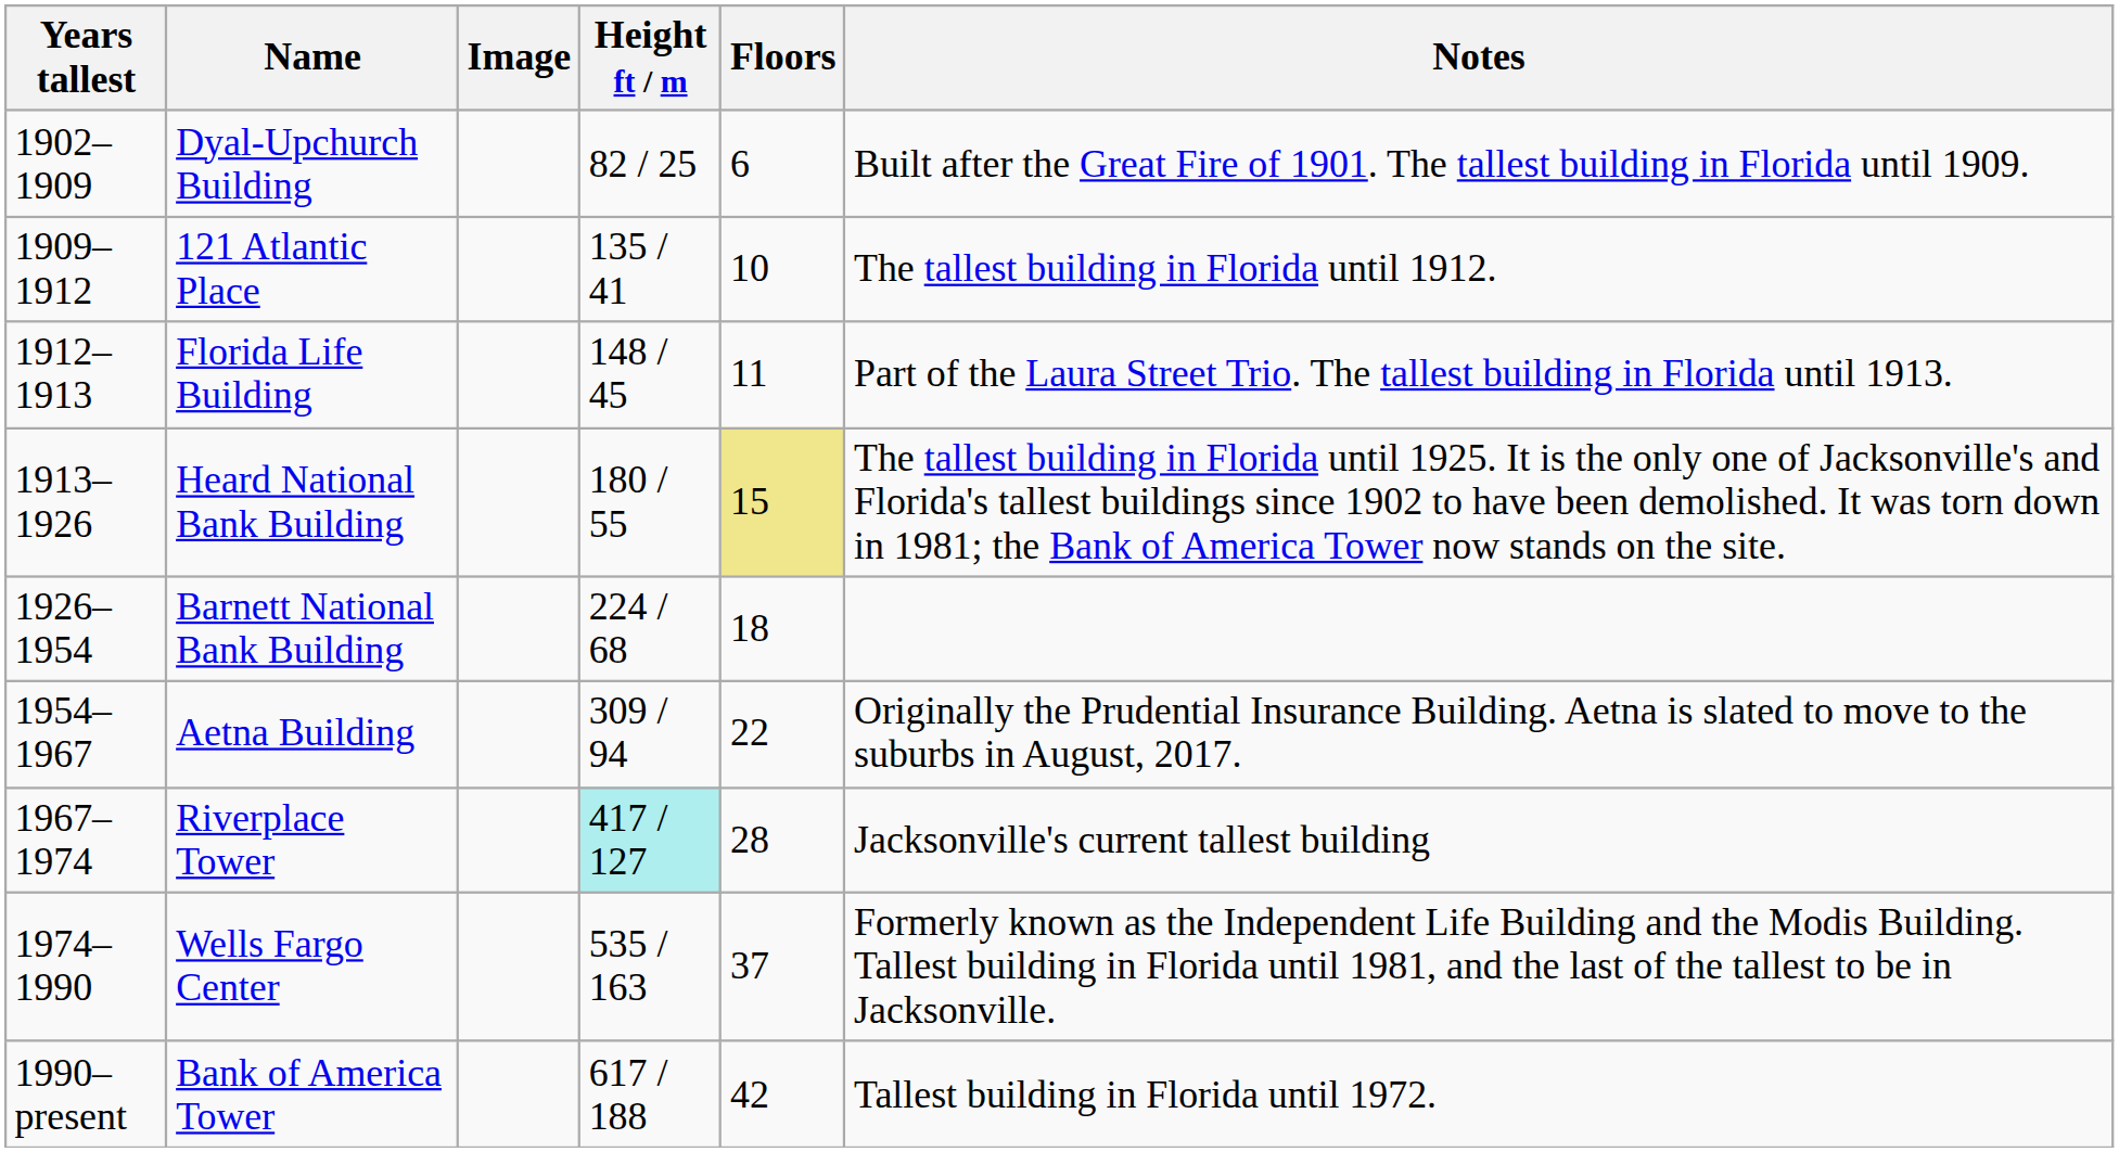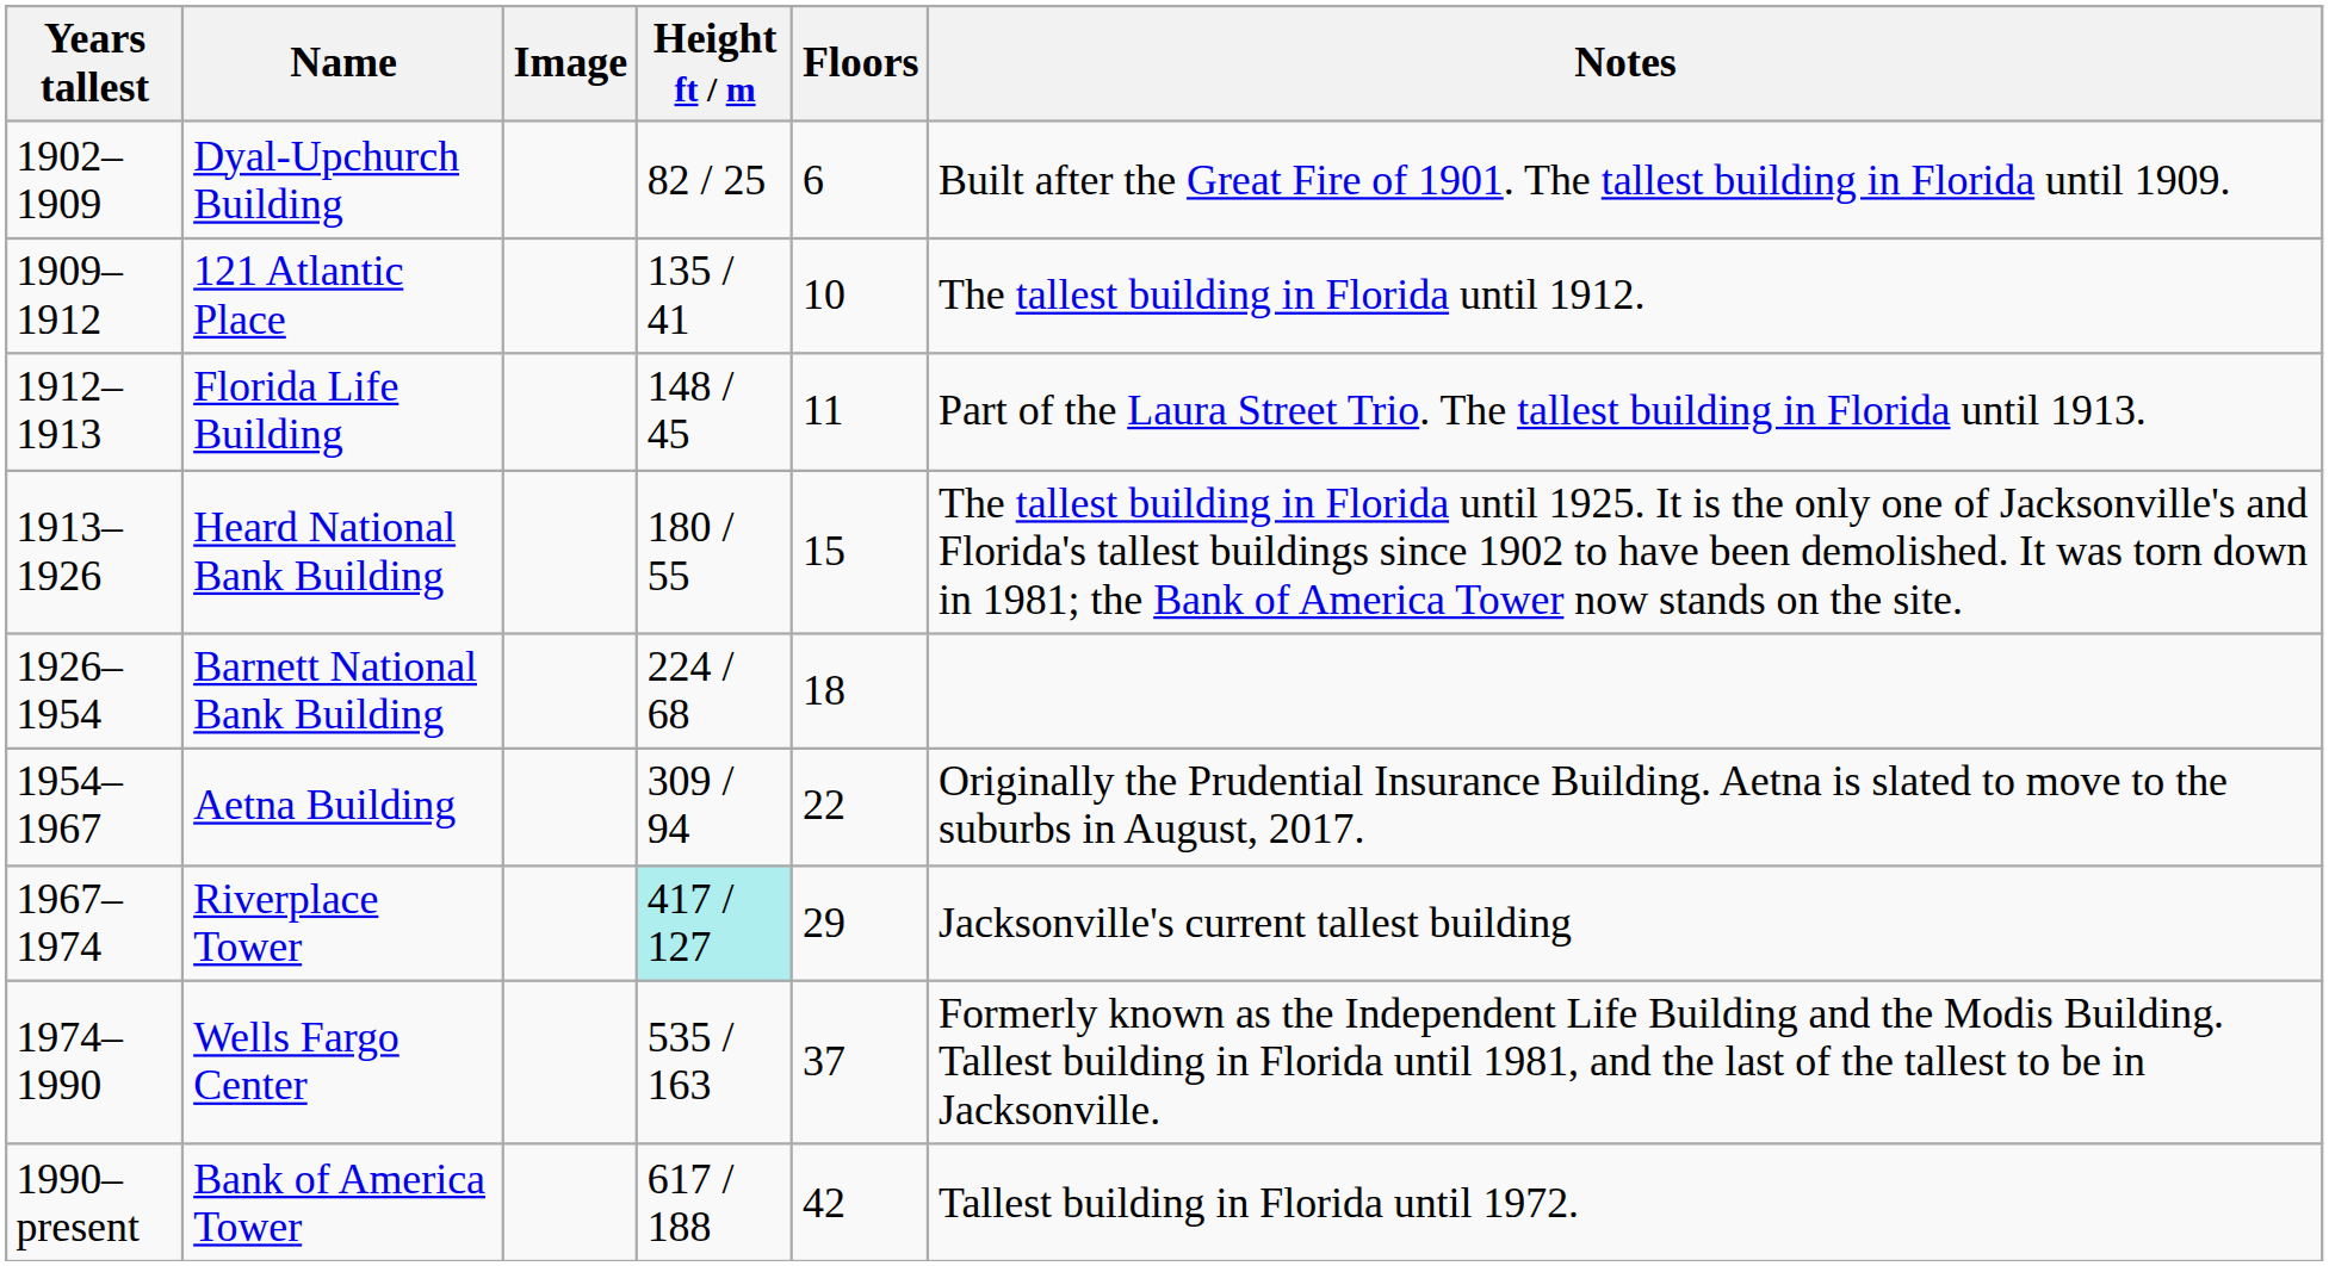 <table class="wikitable sortable">
 <tr>
 <th>Years tallest</th>
 <th>Name</th>
 <th>Image</th>
 <th>Height<br><small><a href='#'>ft</a> / <a href='#'>m</a></small></th>
 <th>Floors</th>
 <th class="unsortable">Notes</th>
 </tr>
 <tr>
 <td>1902–1909</td>
 <td><a href='#'>Dyal-Upchurch Building</a></td>
 <td></td>
 <td>82 / 25</td>
 <td>6</td>
 <td>Built after the <a href='#'>Great Fire of 1901</a>. The <a href='#'>tallest building in Florida</a> until 1909.</td>
 </tr>
 <tr>
 <td>1909–1912</td>
 <td><a href='#'>121 Atlantic Place</a></td>
 <td></td>
 <td>135 / 41</td>
 <td>10</td>
 <td>The <a href='#'>tallest building in Florida</a> until 1912.</td>
 </tr>
 <tr>
 <td>1912–1913</td>
 <td><a href='#'>Florida Life Building</a></td>
 <td></td>
 <td>148 / 45</td>
 <td>11</td>
 <td>Part of the <a href='#'>Laura Street Trio</a>. The <a href='#'>tallest building in Florida</a> until 1913.</td>
 </tr>
 <tr>
 <td>1913–1926</td>
 <td><a href='#'>Heard National Bank Building</a></td>
 <td></td>
 <td>180 / 55</td>
-<td style="background: khaki;">15</td>
+<td>15</td>
 <td>The <a href='#'>tallest building in Florida</a> until 1925. It is the only one of Jacksonville's and Florida's tallest buildings since 1902 to have been demolished. It was torn down in 1981; the <a href='#'>Bank of America Tower</a> now stands on the site.</td>
 </tr>
 <tr>
 <td>1926–1954</td>
 <td><a href='#'>Barnett National Bank Building</a></td>
 <td></td>
 <td>224 / 68</td>
 <td>18</td>
 <td></td>
 </tr>
 <tr>
 <td>1954–1967</td>
 <td><a href='#'>Aetna Building</a></td>
 <td></td>
 <td>309 / 94</td>
 <td>22</td>
 <td>Originally the Prudential Insurance Building. Aetna is slated to move to the suburbs in August, 2017.</td>
 </tr>
 <tr>
 <td>1967–1974</td>
 <td><a href='#'>Riverplace Tower</a></td>
 <td></td>
 <td style="background: paleturquoise;">417 / 127</td>
-<td>28</td>
+<td>29</td>
 <td>Jacksonville's current tallest building</td>
 </tr>
 <tr>
 <td>1974–1990</td>
 <td><a href='#'>Wells Fargo Center</a></td>
 <td></td>
 <td>535 / 163</td>
 <td>37</td>
 <td>Formerly known as the Independent Life Building and the Modis Building. Tallest building in Florida until 1981, and the last of the tallest to be in Jacksonville.</td>
 </tr>
 <tr>
 <td>1990–present</td>
 <td><a href='#'>Bank of America Tower</a></td>
 <td></td>
 <td>617 / 188</td>
 <td>42</td>
 <td>Tallest building in Florida until 1972.</td>
 </tr>
 </table>
